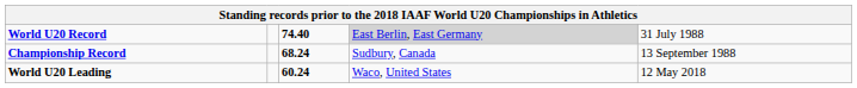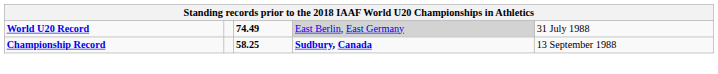 <table class="wikitable" width=70%>
 <tr>
 <th colspan="5">Standing records prior to the 2018 IAAF World U20 Championships in Athletics</th>
 </tr>
 <tr>
 <td><strong><a href='#'>World U20 Record</a></strong></td>
 <td></td>
-<td><strong>74.40</strong></td>
+<td><strong>74.49</strong></td>
 <td style="background: lightgrey;"><a href='#'>East Berlin</a>, <a href='#'>East Germany</a></td>
 <td>31 July 1988</td>
 </tr>
 <tr>
 <td><strong><a href='#'>Championship Record</a></strong></td>
 <td></td>
-<td><strong>68.24</strong></td>
-<td><a href='#'>Sudbury</a>, <a href='#'>Canada</a></td>
+<td><strong>58.25</strong></td>
+<td><strong><a href='#'>Sudbury</a>, <a href='#'>Canada</a></strong></td>
 <td>13 September 1988</td>
 </tr>
-<tr>
-<td><strong>World U20 Leading</strong></td>
-<td></td>
-<td><strong>60.24</strong></td>
-<td><a href='#'>Waco</a>, <a href='#'>United States</a></td>
-<td>12 May 2018</td>
-</tr>
 </table>
